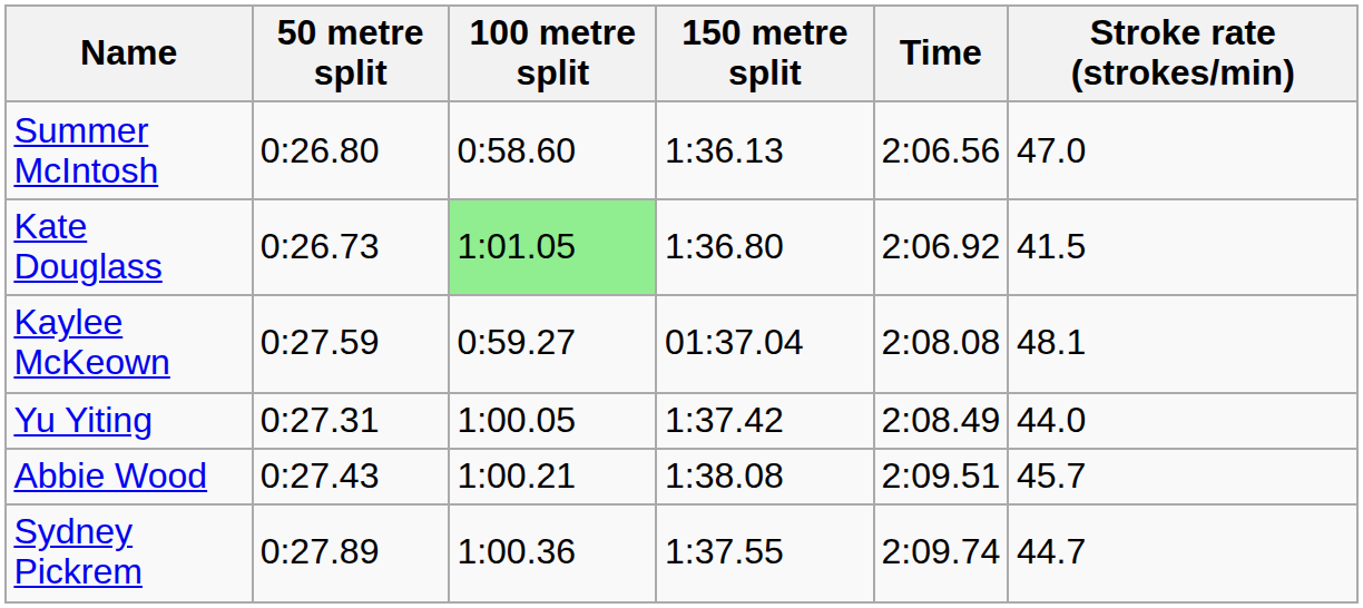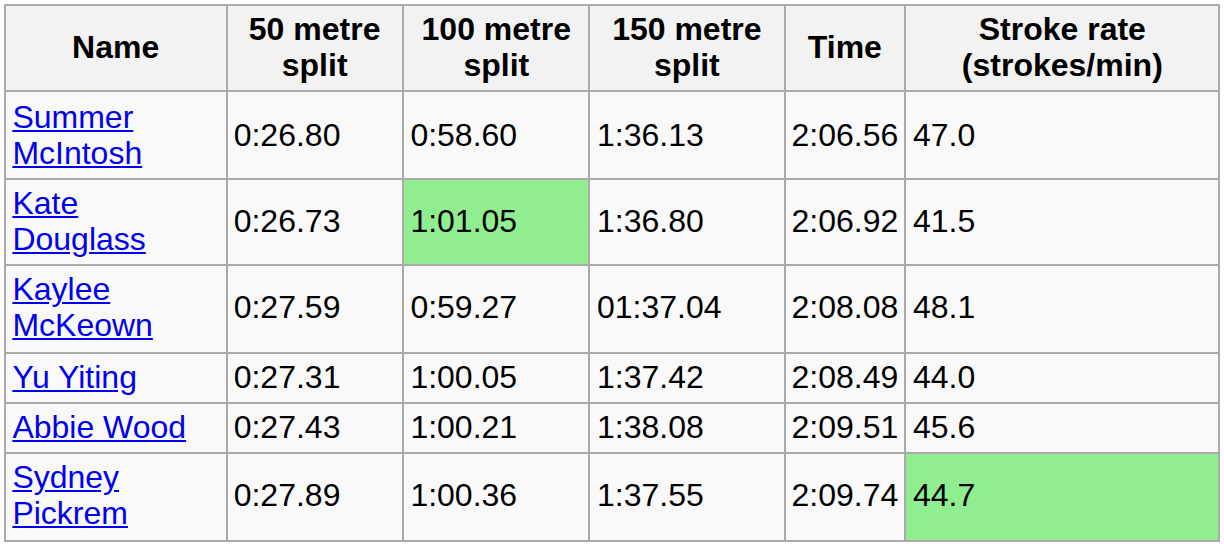 <table class="wikitable sortable mw-collapsible">
 <tr>
 <th scope="col">Name</th>
 <th scope="col">50 metre split</th>
 <th scope="col">100 metre split</th>
 <th scope="col">150 metre split</th>
 <th scope="col">Time</th>
 <th scope="col">Stroke rate (strokes/min)</th>
 </tr>
 <tr>
 <td><a href='#'>Summer McIntosh</a></td>
 <td>0:26.80</td>
 <td>0:58.60</td>
 <td>1:36.13</td>
 <td>2:06.56</td>
 <td>47.0</td>
 </tr>
 <tr>
 <td><a href='#'>Kate Douglass</a></td>
 <td>0:26.73</td>
 <td style="background: lightgreen;">1:01.05</td>
 <td>1:36.80</td>
 <td>2:06.92</td>
 <td>41.5</td>
 </tr>
 <tr>
 <td><a href='#'>Kaylee McKeown</a></td>
 <td>0:27.59</td>
 <td>0:59.27</td>
 <td>01:37.04</td>
 <td>2:08.08</td>
 <td>48.1</td>
 </tr>
 <tr>
 <td><a href='#'>Yu Yiting</a></td>
 <td>0:27.31</td>
 <td>1:00.05</td>
 <td>1:37.42</td>
 <td>2:08.49</td>
 <td>44.0</td>
 </tr>
 <tr>
 <td><a href='#'>Abbie Wood</a></td>
 <td>0:27.43</td>
 <td>1:00.21</td>
 <td>1:38.08</td>
 <td>2:09.51</td>
-<td>45.7</td>
+<td>45.6</td>
 </tr>
 <tr>
 <td><a href='#'>Sydney Pickrem</a></td>
 <td>0:27.89</td>
 <td>1:00.36</td>
 <td>1:37.55</td>
 <td>2:09.74</td>
-<td>44.7</td>
+<td style="background: lightgreen;">44.7</td>
 </tr>
 </table>
